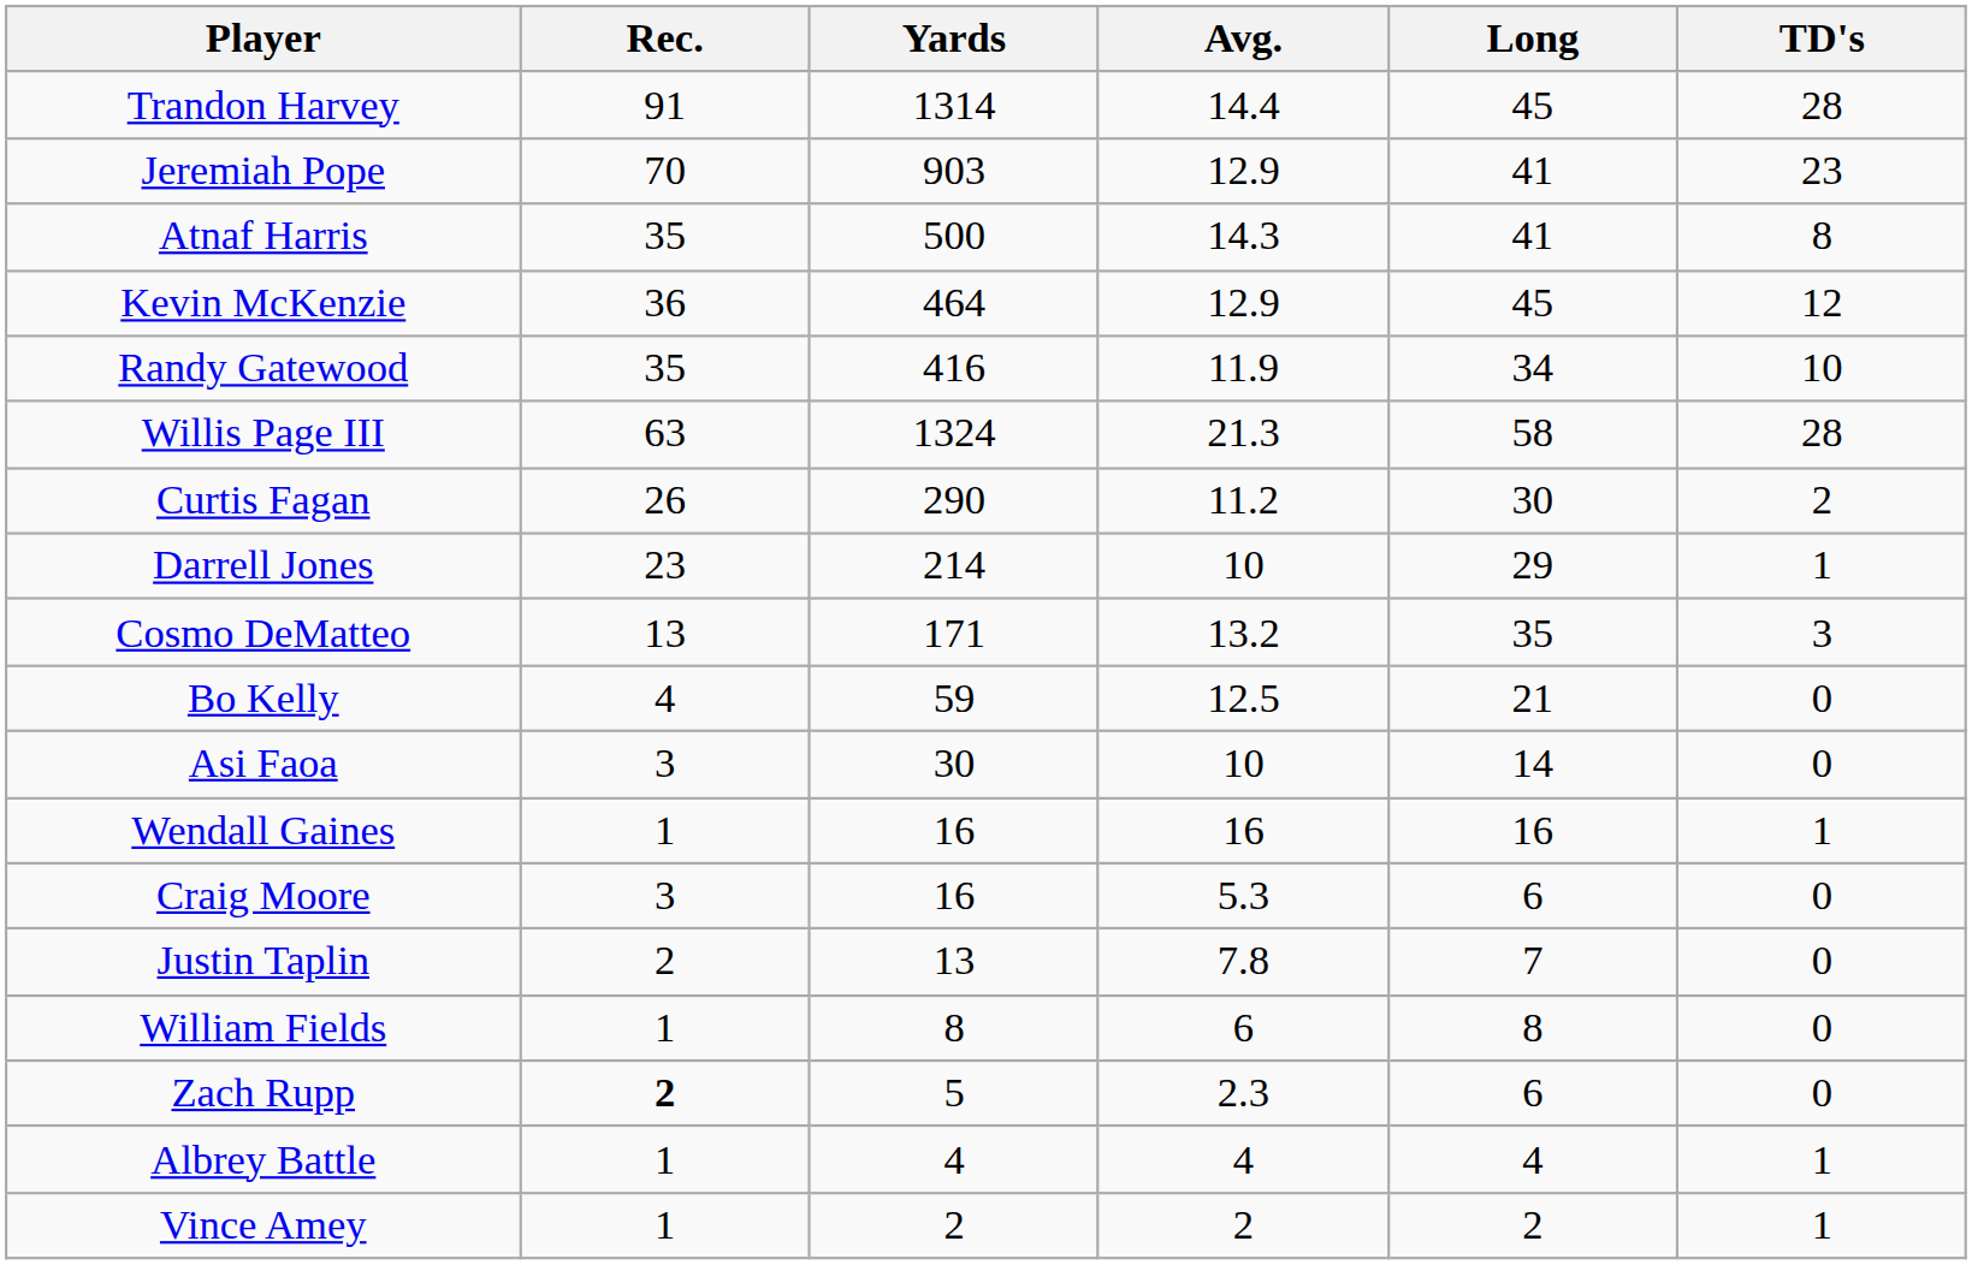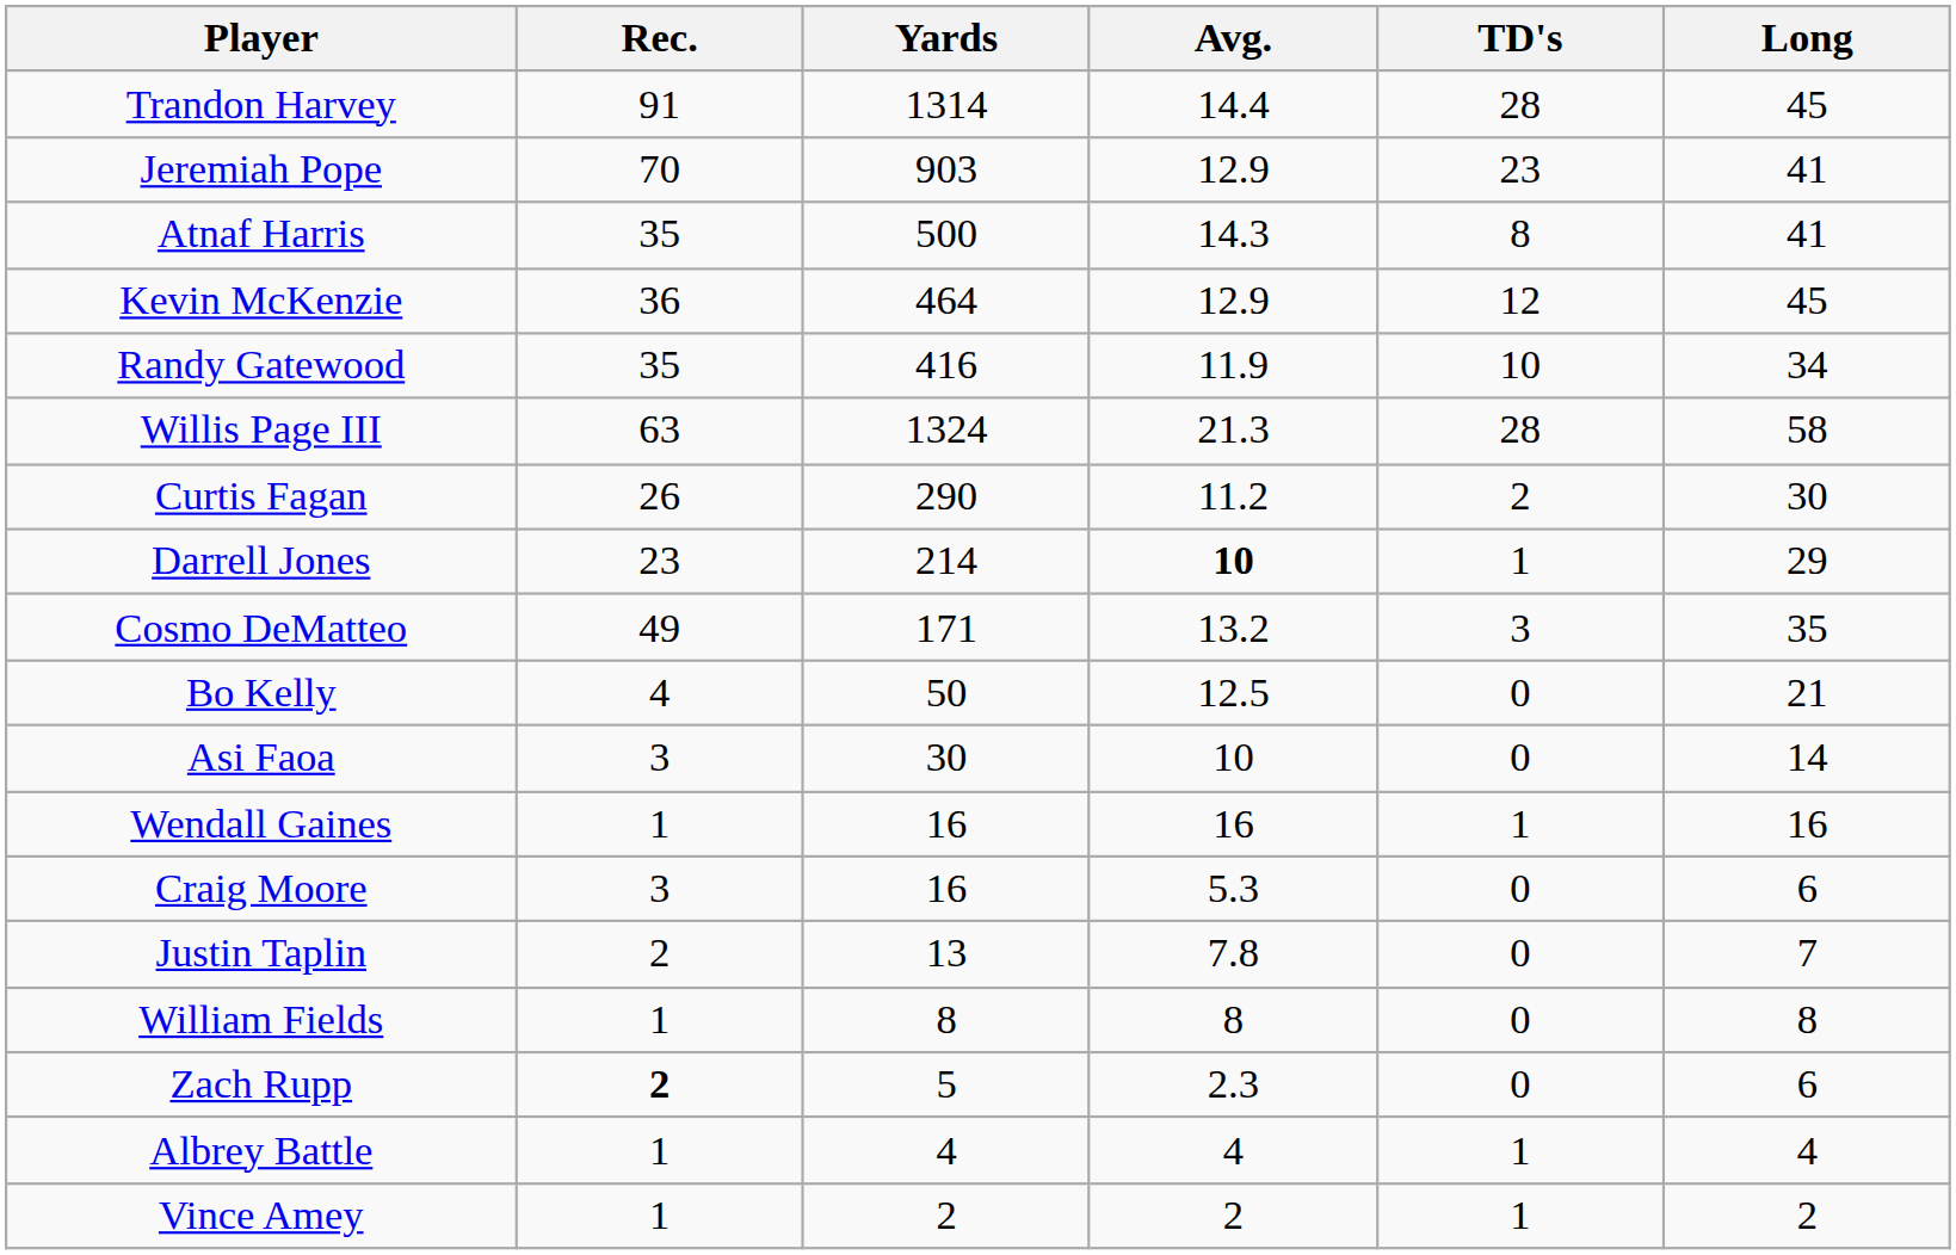 <table class="wikitable sortable">
 <tr>
 <th bgcolor="#DDDDFF" width="16%">Player</th>
 <th bgcolor="#DDDDFF" width="9%">Rec.</th>
 <th bgcolor="#DDDDFF" width="9%">Yards</th>
 <th bgcolor="#DDDDFF" width="9%">Avg.</th>
+<th bgcolor="#DDDDFF" width="9%">TD's</th>
 <th bgcolor="#DDDDFF" width="9%">Long</th>
-<th bgcolor="#DDDDFF" width="9%">TD's</th>
 </tr>
 <tr align="center">
 <td><a href='#'>Trandon Harvey</a></td>
 <td>91</td>
 <td>1314</td>
 <td>14.4</td>
+<td>28</td>
 <td>45</td>
-<td>28</td>
 </tr>
 <tr align="center">
 <td><a href='#'>Jeremiah Pope</a></td>
 <td>70</td>
 <td>903</td>
 <td>12.9</td>
+<td>23</td>
 <td>41</td>
-<td>23</td>
 </tr>
 <tr align="center">
 <td><a href='#'>Atnaf Harris</a></td>
 <td>35</td>
 <td>500</td>
 <td>14.3</td>
+<td>8</td>
 <td>41</td>
-<td>8</td>
 </tr>
 <tr align="center">
 <td><a href='#'>Kevin McKenzie</a></td>
 <td>36</td>
 <td>464</td>
 <td>12.9</td>
+<td>12</td>
 <td>45</td>
-<td>12</td>
 </tr>
 <tr align="center">
 <td><a href='#'>Randy Gatewood</a></td>
 <td>35</td>
 <td>416</td>
 <td>11.9</td>
+<td>10</td>
 <td>34</td>
-<td>10</td>
 </tr>
 <tr align="center">
 <td><a href='#'>Willis Page III</a></td>
 <td>63</td>
 <td>1324</td>
 <td>21.3</td>
+<td>28</td>
 <td>58</td>
-<td>28</td>
 </tr>
 <tr align="center">
 <td><a href='#'>Curtis Fagan</a></td>
 <td>26</td>
 <td>290</td>
 <td>11.2</td>
+<td>2</td>
 <td>30</td>
-<td>2</td>
 </tr>
 <tr align="center">
 <td><a href='#'>Darrell Jones</a></td>
 <td>23</td>
 <td>214</td>
-<td>10</td>
+<td><strong>10</strong></td>
+<td>1</td>
 <td>29</td>
-<td>1</td>
 </tr>
 <tr align="center">
 <td><a href='#'>Cosmo DeMatteo</a></td>
-<td>13</td>
+<td>49</td>
 <td>171</td>
 <td>13.2</td>
+<td>3</td>
 <td>35</td>
-<td>3</td>
 </tr>
 <tr align="center">
 <td><a href='#'>Bo Kelly</a></td>
 <td>4</td>
-<td>59</td>
+<td>50</td>
 <td>12.5</td>
+<td>0</td>
 <td>21</td>
-<td>0</td>
 </tr>
 <tr align="center">
 <td><a href='#'>Asi Faoa</a></td>
 <td>3</td>
 <td>30</td>
 <td>10</td>
+<td>0</td>
 <td>14</td>
-<td>0</td>
 </tr>
 <tr align="center">
 <td><a href='#'>Wendall Gaines</a></td>
 <td>1</td>
 <td>16</td>
 <td>16</td>
+<td>1</td>
 <td>16</td>
-<td>1</td>
 </tr>
 <tr align="center">
 <td><a href='#'>Craig Moore</a></td>
 <td>3</td>
 <td>16</td>
 <td>5.3</td>
+<td>0</td>
 <td>6</td>
-<td>0</td>
 </tr>
 <tr align="center">
 <td><a href='#'>Justin Taplin</a></td>
 <td>2</td>
 <td>13</td>
 <td>7.8</td>
+<td>0</td>
 <td>7</td>
-<td>0</td>
 </tr>
 <tr align="center">
 <td><a href='#'>William Fields</a></td>
 <td>1</td>
 <td>8</td>
-<td>6</td>
 <td>8</td>
 <td>0</td>
+<td>8</td>
 </tr>
 <tr align="center">
 <td><a href='#'>Zach Rupp</a></td>
 <td><strong>2</strong></td>
 <td>5</td>
 <td>2.3</td>
+<td>0</td>
 <td>6</td>
-<td>0</td>
 </tr>
 <tr align="center">
 <td><a href='#'>Albrey Battle</a></td>
 <td>1</td>
 <td>4</td>
 <td>4</td>
+<td>1</td>
 <td>4</td>
-<td>1</td>
 </tr>
 <tr align="center">
 <td><a href='#'>Vince Amey</a></td>
 <td>1</td>
 <td>2</td>
 <td>2</td>
+<td>1</td>
 <td>2</td>
-<td>1</td>
 </tr>
 </table>
